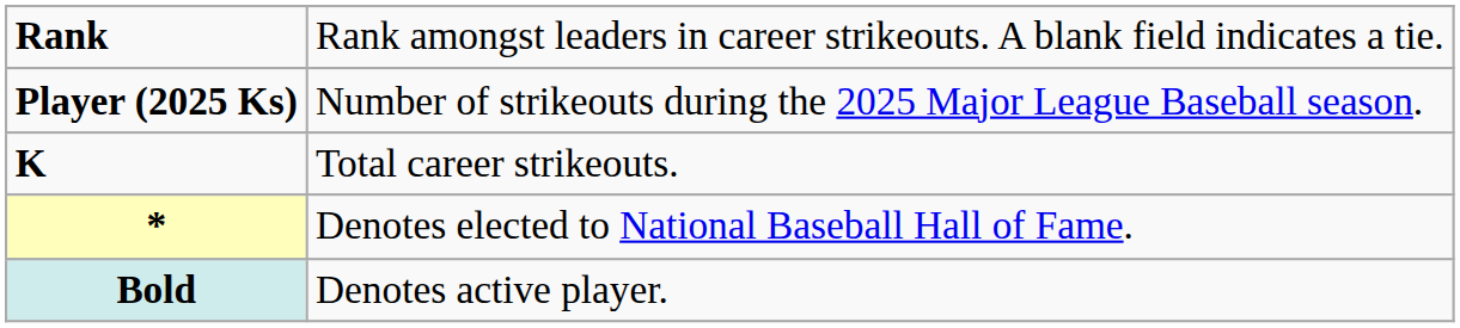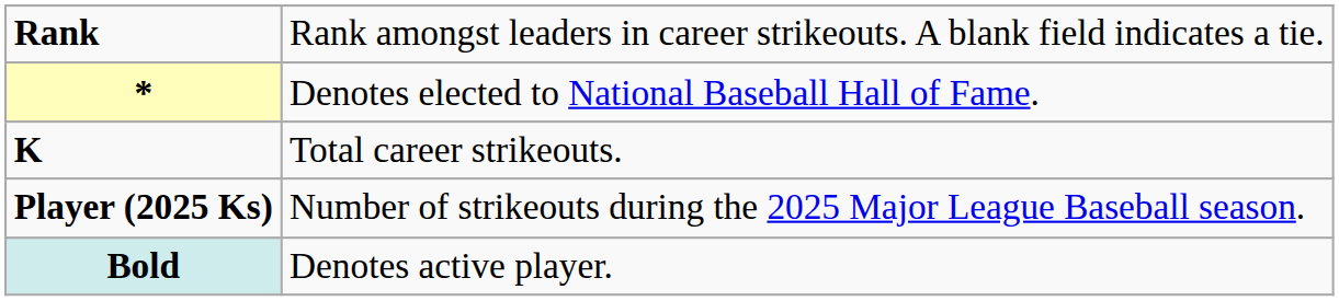 <table class="wikitable">
 <tr>
 <td><strong>Rank</strong></td>
 <td>Rank amongst leaders in career strikeouts.  A blank field indicates a tie.</td>
 </tr>
 <tr>
-<td><strong>Player (2025 Ks)</strong></td>
-<td>Number of strikeouts during the <a href='#'>2025 Major League Baseball season</a>.</td>
+<th scope="row" style="background-color:#ffffbb">*</th>
+<td>Denotes elected to <a href='#'>National Baseball Hall of Fame</a>. <br></td>
 </tr>
 <tr>
 <td><strong>K</strong></td>
 <td>Total career strikeouts.</td>
 </tr>
 <tr>
-<th scope="row" style="background-color:#ffffbb">*</th>
-<td>Denotes elected to <a href='#'>National Baseball Hall of Fame</a>. <br></td>
+<td><strong>Player (2025 Ks)</strong></td>
+<td>Number of strikeouts during the <a href='#'>2025 Major League Baseball season</a>.</td>
 </tr>
 <tr>
 <th scope="row" style="background:#cfecec;"><strong>Bold</strong></th>
 <td>Denotes active player.<br></td>
 </tr>
 </table>
